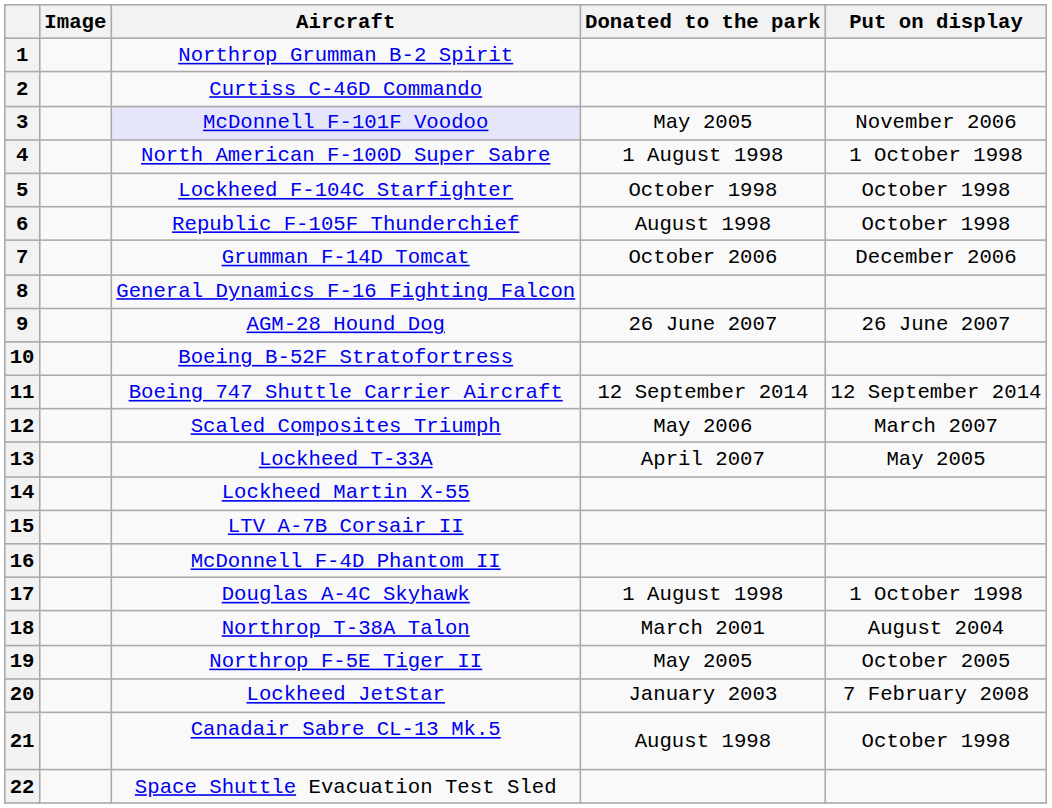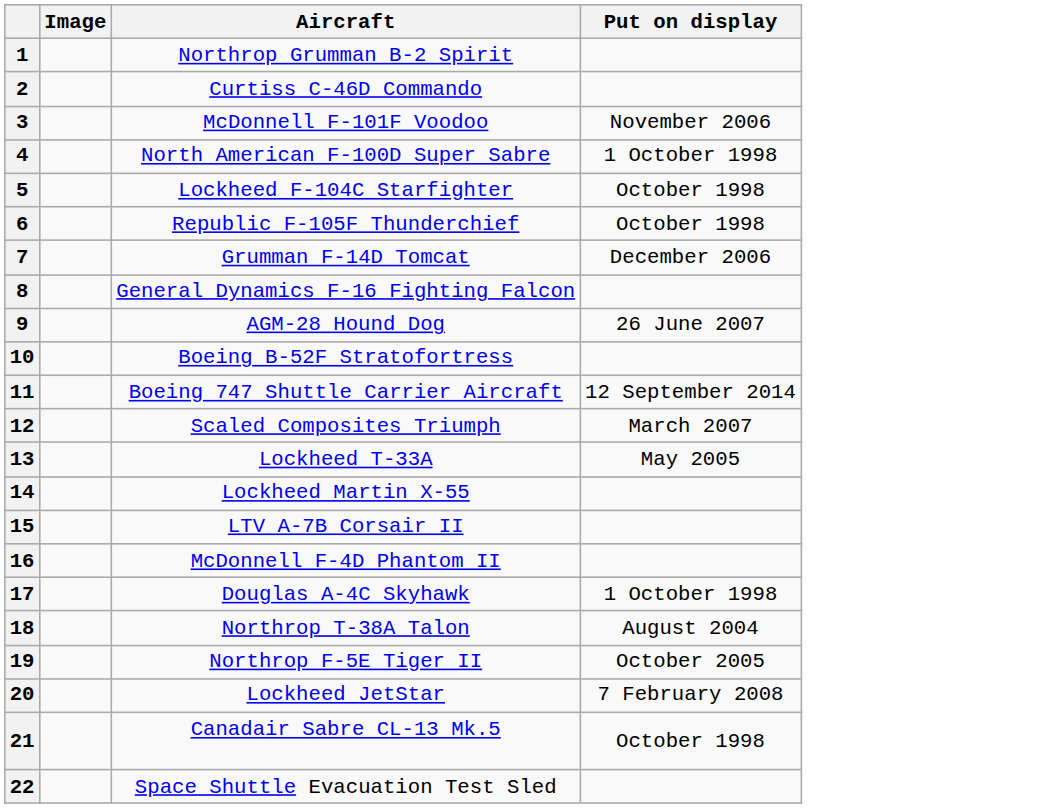 <table class="wikitable sortable" style="text-align:center">
 <tr>
 <th></th>
 <th class="unsortable">Image</th>
 <th>Aircraft</th>
-<th>Donated to the park</th>
 <th>Put on display</th>
 </tr>
 <tr>
 <th>1</th>
 <td></td>
 <td><a href='#'>Northrop Grumman B-2 Spirit</a><br></td>
 <td></td>
-<td></td>
 </tr>
 <tr>
 <th>2</th>
 <td></td>
 <td><a href='#'>Curtiss C-46D Commando</a><br></td>
 <td></td>
-<td></td>
 </tr>
 <tr>
 <th>3</th>
 <td></td>
-<td style="background: lavender;"><a href='#'>McDonnell F-101F Voodoo</a><br></td>
-<td data-sort-value="2005-05">May 2005</td>
+<td><a href='#'>McDonnell F-101F Voodoo</a><br></td>
 <td data-sort-value="2006-11">November 2006</td>
 </tr>
 <tr>
 <th>4</th>
 <td></td>
 <td><a href='#'>North American F-100D Super Sabre</a><br></td>
-<td data-sort-value="1998-08-01">1 August 1998</td>
 <td data-sort-value="1998-10-01">1 October 1998</td>
 </tr>
 <tr>
 <th>5</th>
 <td></td>
 <td><a href='#'>Lockheed F-104C Starfighter</a><br></td>
 <td data-sort-value="1998-10">October 1998</td>
-<td data-sort-value="1998-10">October 1998</td>
 </tr>
 <tr>
 <th>6</th>
 <td></td>
 <td><a href='#'>Republic F-105F Thunderchief</a><br></td>
-<td data-sort-value="1998-08">August 1998</td>
 <td data-sort-value="1998-10">October 1998</td>
 </tr>
 <tr>
 <th>7</th>
 <td></td>
 <td><a href='#'>Grumman F-14D Tomcat</a><br></td>
-<td data-sort-value="2006-10">October 2006</td>
 <td data-sort-value="2006-12">December 2006</td>
 </tr>
 <tr>
 <th>8</th>
 <td></td>
 <td><a href='#'>General Dynamics F-16 Fighting Falcon</a><br></td>
 <td></td>
-<td></td>
 </tr>
 <tr>
 <th>9</th>
 <td></td>
 <td><a href='#'>AGM-28 Hound Dog</a><br></td>
-<td data-sort-value="2007-06-26">26 June 2007</td>
 <td data-sort-value="2007-06-26">26 June 2007</td>
 </tr>
 <tr>
 <th>10</th>
 <td></td>
 <td><a href='#'>Boeing B-52F Stratofortress</a><br></td>
 <td></td>
-<td></td>
 </tr>
 <tr>
 <th>11</th>
 <td></td>
 <td><a href='#'>Boeing 747 Shuttle Carrier Aircraft</a><br></td>
 <td data-sort-value="2014-09-12">12 September 2014</td>
-<td data-sort-value="2014-09-12">12 September 2014</td>
 </tr>
 <tr>
 <th>12</th>
 <td></td>
 <td><a href='#'>Scaled Composites Triumph</a><br></td>
-<td data-sort-value="2006-05">May 2006</td>
 <td data-sort-value="2007-03">March 2007</td>
 </tr>
 <tr>
 <th>13</th>
 <td></td>
 <td><a href='#'>Lockheed T-33A</a><br></td>
-<td data-sort-value="2007-04">April 2007</td>
 <td data-sort-value="2005-05">May 2005</td>
 </tr>
 <tr>
 <th>14</th>
 <td></td>
 <td><a href='#'>Lockheed Martin X-55</a><br></td>
 <td></td>
-<td></td>
 </tr>
 <tr>
 <th>15</th>
 <td></td>
 <td><a href='#'>LTV A-7B Corsair II</a><br></td>
-<td></td>
 <td></td>
 </tr>
 <tr>
 <th>16</th>
 <td></td>
 <td><a href='#'>McDonnell F-4D Phantom II</a><br></td>
 <td></td>
-<td></td>
 </tr>
 <tr>
 <th>17</th>
 <td></td>
 <td><a href='#'>Douglas A-4C Skyhawk</a><br></td>
-<td data-sort-value="1998-08-01">1 August 1998</td>
 <td data-sort-value="1998-10-01">1 October 1998</td>
 </tr>
 <tr>
 <th>18</th>
 <td></td>
 <td><a href='#'>Northrop T-38A Talon</a><br></td>
-<td data-sort-value="2001-03">March 2001</td>
 <td data-sort-value="2004-08">August 2004</td>
 </tr>
 <tr>
 <th>19</th>
 <td></td>
 <td><a href='#'>Northrop F-5E Tiger II</a><br></td>
-<td data-sort-value="2005-05">May 2005</td>
 <td data-sort-value="2005-10">October 2005</td>
 </tr>
 <tr>
 <th>20</th>
 <td></td>
 <td><a href='#'>Lockheed JetStar</a><br></td>
-<td data-sort-value="2003-01">January 2003</td>
 <td data-sort-value="2008-02-07">7 February 2008</td>
 </tr>
 <tr>
 <th>21</th>
 <td></td>
 <td><a href='#'>Canadair Sabre CL-13 Mk.5</a><br><br></td>
-<td data-sort-value="1998-08">August 1998</td>
 <td data-sort-value="1998-10">October 1998</td>
 </tr>
 <tr>
 <th>22</th>
 <td></td>
 <td><a href='#'>Space Shuttle</a> Evacuation Test Sled</td>
 <td></td>
-<td></td>
 </tr>
 </table>
